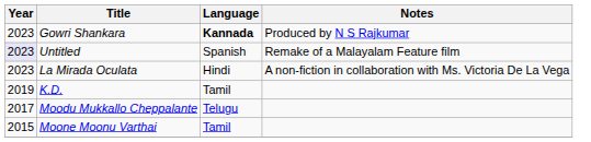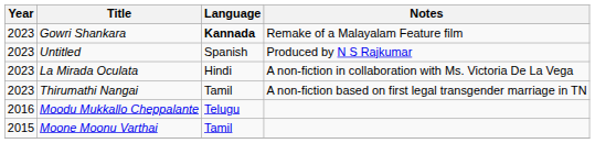 <table class="wikitable">
 <tr style="background:#ccc; text-align:center;">
 <th>Year</th>
 <th>Title</th>
 <th>Language</th>
 <th>Notes</th>
 </tr>
 <tr>
 <td rowspan="1">2023</td>
 <td><em>Gowri Shankara</em></td>
 <td><strong>Kannada</strong></td>
-<td>Produced by <a href='#'>N S Rajkumar</a></td>
+<td>Remake of a Malayalam Feature film </td>
 </tr>
 <tr>
-<td rowspan="1" style="background: lavender;">2023</td>
+<td rowspan="1">2023</td>
 <td><em>Untitled</em></td>
 <td>Spanish</td>
-<td>Remake of a Malayalam Feature film </td>
+<td>Produced by <a href='#'>N S Rajkumar</a></td>
 </tr>
 <tr>
 <td rowspan="1">2023</td>
 <td><em>La Mirada Oculata</em></td>
 <td>Hindi</td>
 <td>A non-fiction in collaboration with Ms. Victoria De La Vega</td>
 </tr>
 <tr>
-<td rowspan="1">2019</td>
-<td><em><a href='#'>K.D.</a></em></td>
+<td rowspan="1">2023</td>
+<td><em>Thirumathi Nangai</em></td>
 <td>Tamil</td>
-<td></td>
+<td>A non-fiction based on first legal transgender marriage in TN</td>
 </tr>
 <tr>
-<td rowspan="1">2017</td>
+<td rowspan="1">2016</td>
 <td><em><a href='#'>Moodu Mukkallo Cheppalante</a></em></td>
 <td><a href='#'>Telugu</a></td>
 </tr>
 <tr>
 <td rowspan="1">2015</td>
 <td><em><a href='#'>Moone Moonu Varthai</a></em></td>
 <td><a href='#'>Tamil</a></td>
 <td></td>
 </tr>
 <tr>
 </tr>
 </table>
